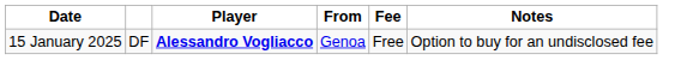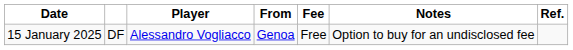 <table class="wikitable plainrowheaders">
 <tr>
 <th style="background:white; color:black; text-align:center;"><strong>Date</strong></th>
 <th style="background:white; color:black; text-align:center;"><strong></strong></th>
 <th style="background:white; color:black; text-align:center;"><strong>Player</strong></th>
 <th style="background:white; color:black; text-align:center;"><strong>From</strong></th>
 <th style="background:white; color:black; text-align:center;"><strong>Fee</strong></th>
 <th style="background:white; color:black; text-align:center;"><strong>Notes</strong></th>
+<th style="background:white; color:black; text-align:center;"><strong>Ref.</strong></th>
 </tr>
 <tr>
 <td>15 January 2025</td>
 <td>DF</td>
-<td><strong> <a href='#'>Alessandro Vogliacco</a></strong></td>
+<td> <a href='#'>Alessandro Vogliacco</a></td>
 <td> <a href='#'>Genoa</a></td>
 <td>Free</td>
 <td>Option to buy for an undisclosed fee</td>
+<td></td>
 </tr>
 </table>
